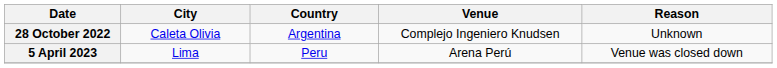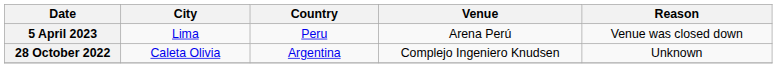 <table class="wikitable plainrowheaders" style="text-align:center;">
 <tr>
 <th scope="col" style="width:9em;">Date</th>
 <th scope="col" style="width:10em;">City</th>
 <th scope="col" style="width:10em;">Country</th>
 <th scope="col" style="width:16em;">Venue</th>
 <th scope="col" style="width:15em;">Reason</th>
 </tr>
 <tr>
+<th scope="row" style="text-align:center;">5 April 2023</th>
+<td><a href='#'>Lima</a></td>
+<td><a href='#'>Peru</a></td>
+<td>Arena Perú</td>
+<td>Venue was closed down</td>
+</tr>
+<tr>
 <th scope="row" style="text-align:center;">28 October 2022</th>
 <td><a href='#'>Caleta Olivia</a></td>
 <td><a href='#'>Argentina</a></td>
 <td>Complejo Ingeniero Knudsen</td>
 <td>Unknown</td>
 </tr>
 <tr>
-<th scope="row" style="text-align:center;">5 April 2023</th>
-<td><a href='#'>Lima</a></td>
-<td><a href='#'>Peru</a></td>
-<td>Arena Perú</td>
-<td>Venue was closed down</td>
-</tr>
-<tr>
 </tr>
 </table>
